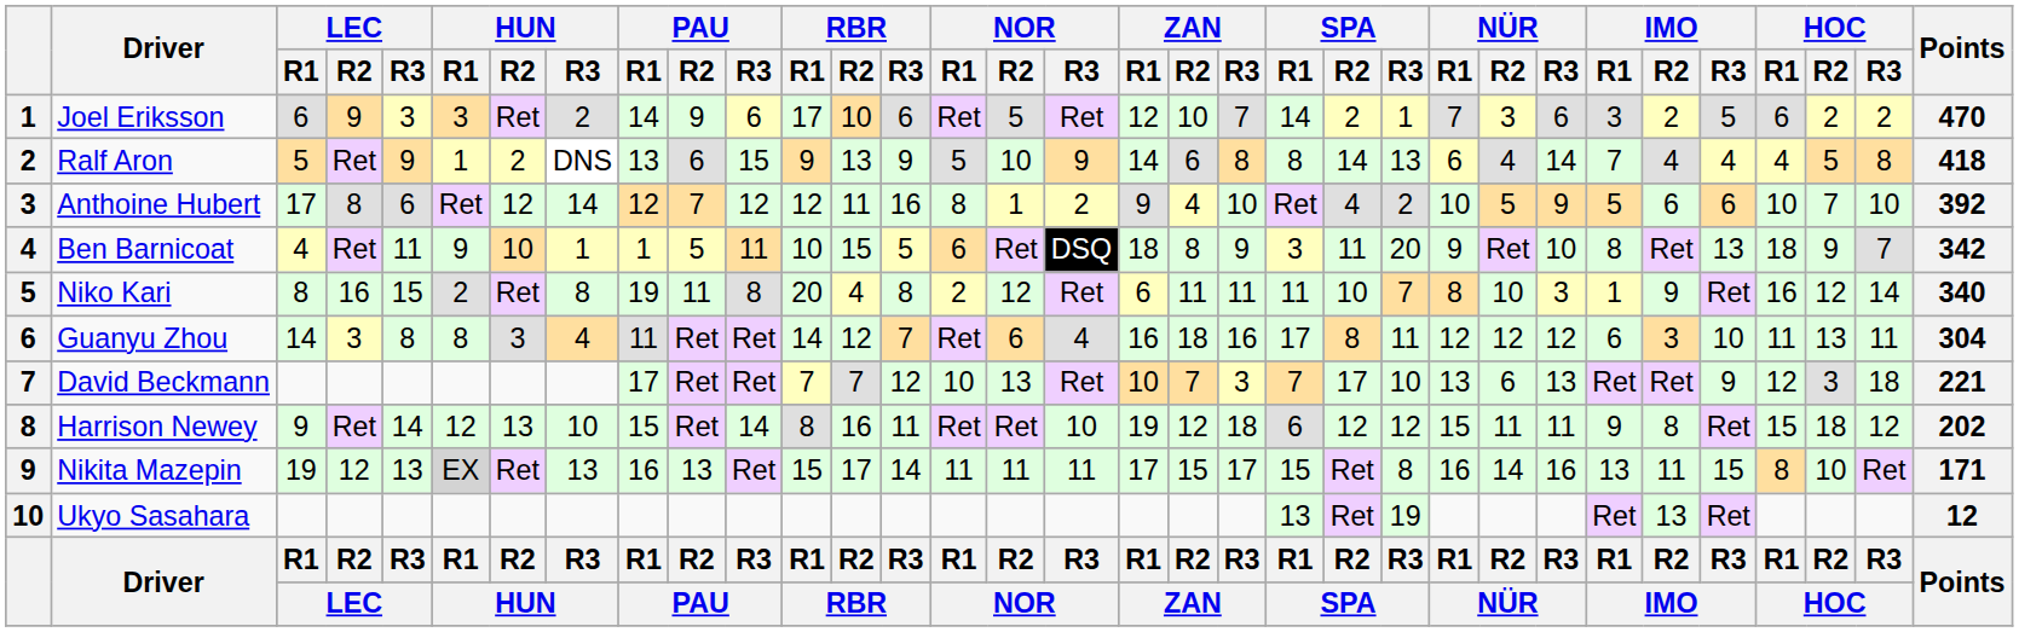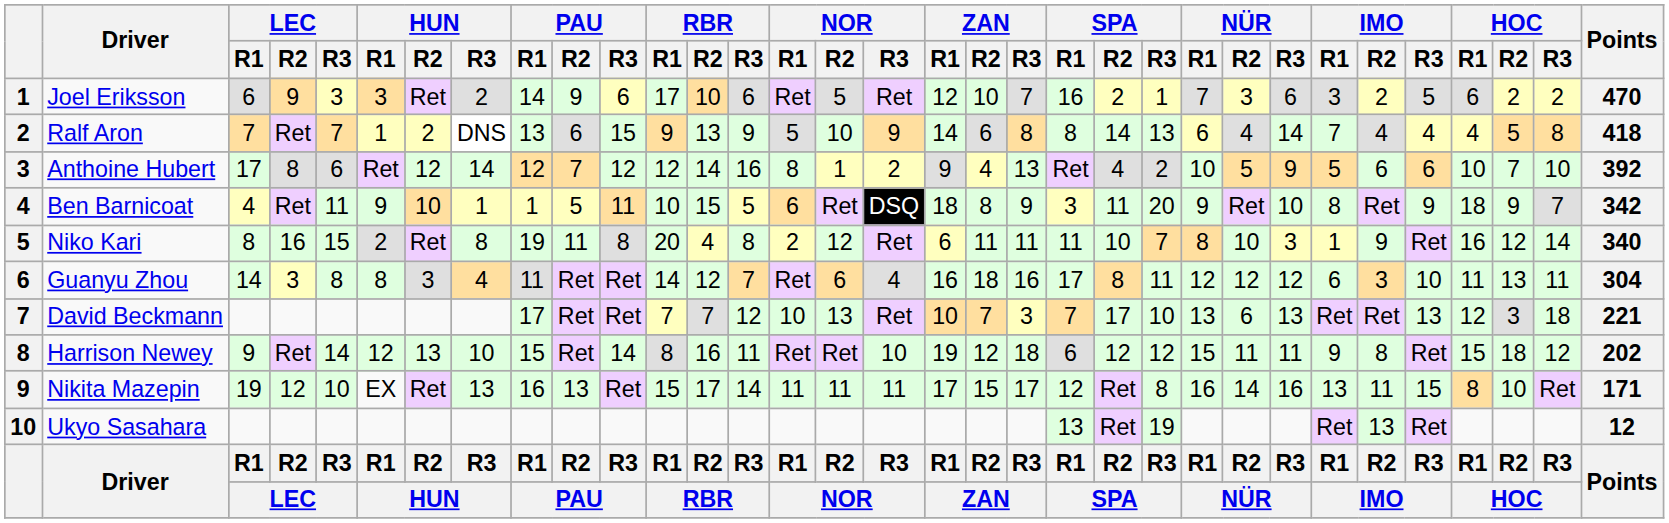 <table align=left| class="wikitable" style="font-size: 85%; text-align: center">
 <tr valign="top">
 <th rowspan="2" valign="middle"></th>
 <th rowspan="2" valign="middle">Driver</th>
 <th colspan=3><a href='#'>LEC</a><br></th>
 <th colspan=3><a href='#'>HUN</a><br></th>
 <th colspan=3><a href='#'>PAU</a><br></th>
 <th colspan=3><a href='#'>RBR</a><br></th>
 <th colspan=3><a href='#'>NOR</a><br></th>
 <th colspan=3><a href='#'>ZAN</a><br></th>
 <th colspan=3><a href='#'>SPA</a><br></th>
 <th colspan=3><a href='#'>NÜR</a><br></th>
 <th colspan=3><a href='#'>IMO</a><br></th>
 <th colspan=3><a href='#'>HOC</a><br></th>
 <th rowspan="2" valign="middle">Points</th>
 </tr>
 <tr>
 <th>R1</th>
 <th>R2</th>
 <th>R3</th>
 <th>R1</th>
 <th>R2</th>
 <th>R3</th>
 <th>R1</th>
 <th>R2</th>
 <th>R3</th>
 <th>R1</th>
 <th>R2</th>
 <th>R3</th>
 <th>R1</th>
 <th>R2</th>
 <th>R3</th>
 <th>R1</th>
 <th>R2</th>
 <th>R3</th>
 <th>R1</th>
 <th>R2</th>
 <th>R3</th>
 <th>R1</th>
 <th>R2</th>
 <th>R3</th>
 <th>R1</th>
 <th>R2</th>
 <th>R3</th>
 <th>R1</th>
 <th>R2</th>
 <th>R3</th>
 </tr>
 <tr>
 <th>1</th>
 <td align=left> <a href='#'>Joel Eriksson</a></td>
 <td style="background:#DFDFDF;">6</td>
 <td style="background:#FFDF9F;">9</td>
 <td style="background:#FFFFBF;">3</td>
 <td style="background:#FFDF9F;">3</td>
 <td style="background:#EFCFFF;">Ret</td>
 <td style="background:#DFDFDF;">2</td>
 <td style="background:#DFFFDF;">14</td>
 <td style="background:#DFFFDF;">9</td>
 <td style="background:#FFFFBF;">6</td>
 <td style="background:#DFFFDF;">17</td>
 <td style="background:#FFDF9F;">10</td>
 <td style="background:#DFDFDF;">6</td>
 <td style="background:#EFCFFF;">Ret</td>
 <td style="background:#DFDFDF;">5</td>
 <td style="background:#EFCFFF;">Ret</td>
 <td style="background:#DFFFDF;">12</td>
 <td style="background:#DFFFDF;">10</td>
 <td style="background:#DFDFDF;">7</td>
-<td style="background:#DFFFDF;">14</td>
+<td style="background:#DFFFDF;">16</td>
 <td style="background:#FFFFBF;">2</td>
 <td style="background:#FFFFBF;">1</td>
 <td style="background:#DFDFDF;">7</td>
 <td style="background:#FFFFBF;">3</td>
 <td style="background:#DFDFDF;">6</td>
 <td style="background:#DFDFDF;">3</td>
 <td style="background:#FFFFBF;">2</td>
 <td style="background:#DFDFDF;">5</td>
 <td style="background:#DFDFDF;">6</td>
 <td style="background:#FFFFBF;">2</td>
 <td style="background:#FFFFBF;">2</td>
 <th>470</th>
 </tr>
 <tr>
 <th>2</th>
 <td align=left> <a href='#'>Ralf Aron</a></td>
-<td style="background:#FFDF9F;">5</td>
+<td style="background:#FFDF9F;">7</td>
 <td style="background:#EFCFFF;">Ret</td>
-<td style="background:#FFDF9F;">9</td>
+<td style="background:#FFDF9F;">7</td>
 <td style="background:#FFFFBF;">1</td>
 <td style="background:#FFFFBF;">2</td>
 <td style="background:#FFFFFF;">DNS</td>
 <td style="background:#DFFFDF;">13</td>
 <td style="background:#DFDFDF;">6</td>
 <td style="background:#DFFFDF;">15</td>
 <td style="background:#FFDF9F;">9</td>
 <td style="background:#DFFFDF;">13</td>
 <td style="background:#DFFFDF;">9</td>
 <td style="background:#DFDFDF;">5</td>
 <td style="background:#DFFFDF;">10</td>
 <td style="background:#FFDF9F;">9</td>
 <td style="background:#DFFFDF;">14</td>
 <td style="background:#DFDFDF;">6</td>
 <td style="background:#FFDF9F;">8</td>
 <td style="background:#DFFFDF;">8</td>
 <td style="background:#DFFFDF;">14</td>
 <td style="background:#DFFFDF;">13</td>
 <td style="background:#FFFFBF;">6</td>
 <td style="background:#DFDFDF;">4</td>
 <td style="background:#DFFFDF;">14</td>
 <td style="background:#DFFFDF;">7</td>
 <td style="background:#DFDFDF;">4</td>
 <td style="background:#FFFFBF;">4</td>
 <td style="background:#FFFFBF;">4</td>
 <td style="background:#FFDF9F;">5</td>
 <td style="background:#FFDF9F;">8</td>
 <th>418</th>
 </tr>
 <tr>
 <th>3</th>
 <td align=left> <a href='#'>Anthoine Hubert</a></td>
 <td style="background:#DFFFDF;">17</td>
 <td style="background:#DFDFDF;">8</td>
 <td style="background:#DFDFDF;">6</td>
 <td style="background:#EFCFFF;">Ret</td>
 <td style="background:#DFFFDF;">12</td>
 <td style="background:#DFFFDF;">14</td>
 <td style="background:#FFDF9F;">12</td>
 <td style="background:#FFDF9F;">7</td>
 <td style="background:#DFFFDF;">12</td>
 <td style="background:#DFFFDF;">12</td>
-<td style="background:#DFFFDF;">11</td>
+<td style="background:#DFFFDF;">14</td>
 <td style="background:#DFFFDF;">16</td>
 <td style="background:#DFFFDF;">8</td>
 <td style="background:#FFFFBF;">1</td>
 <td style="background:#FFFFBF;">2</td>
 <td style="background:#DFDFDF;">9</td>
 <td style="background:#FFFFBF;">4</td>
-<td style="background:#DFFFDF;">10</td>
+<td style="background:#DFFFDF;">13</td>
 <td style="background:#EFCFFF;">Ret</td>
 <td style="background:#DFDFDF;">4</td>
 <td style="background:#DFDFDF;">2</td>
 <td style="background:#DFFFDF;">10</td>
 <td style="background:#FFDF9F;">5</td>
 <td style="background:#FFDF9F;">9</td>
 <td style="background:#FFDF9F;">5</td>
 <td style="background:#DFFFDF;">6</td>
 <td style="background:#FFDF9F;">6</td>
 <td style="background:#DFFFDF;">10</td>
 <td style="background:#DFFFDF;">7</td>
 <td style="background:#DFFFDF;">10</td>
 <th>392</th>
 </tr>
 <tr>
 <th>4</th>
 <td align=left> <a href='#'>Ben Barnicoat</a></td>
 <td style="background:#FFFFBF;">4</td>
 <td style="background:#EFCFFF;">Ret</td>
 <td style="background:#DFFFDF;">11</td>
 <td style="background:#DFFFDF;">9</td>
 <td style="background:#FFDF9F;">10</td>
 <td style="background:#FFFFBF;">1</td>
 <td style="background:#FFFFBF;">1</td>
 <td style="background:#FFFFBF;">5</td>
 <td style="background:#FFDF9F;">11</td>
 <td style="background:#DFFFDF;">10</td>
 <td style="background:#DFFFDF;">15</td>
 <td style="background:#FFFFBF;">5</td>
 <td style="background:#FFDF9F;">6</td>
 <td style="background:#EFCFFF;">Ret</td>
 <td style="background:#000000; color:white;">DSQ</td>
 <td style="background:#DFFFDF;">18</td>
 <td style="background:#DFFFDF;">8</td>
 <td style="background:#DFFFDF;">9</td>
 <td style="background:#FFFFBF;">3</td>
 <td style="background:#DFFFDF;">11</td>
 <td style="background:#DFFFDF;">20</td>
 <td style="background:#DFFFDF;">9</td>
 <td style="background:#EFCFFF;">Ret</td>
 <td style="background:#DFFFDF;">10</td>
 <td style="background:#DFFFDF;">8</td>
 <td style="background:#EFCFFF;">Ret</td>
-<td style="background:#DFFFDF;">13</td>
+<td style="background:#DFFFDF;">9</td>
 <td style="background:#DFFFDF;">18</td>
 <td style="background:#DFFFDF;">9</td>
 <td style="background:#DFDFDF;">7</td>
 <th>342</th>
 </tr>
 <tr>
 <th>5</th>
 <td align=left> <a href='#'>Niko Kari</a></td>
 <td style="background:#DFFFDF;">8</td>
 <td style="background:#DFFFDF;">16</td>
 <td style="background:#DFFFDF;">15</td>
 <td style="background:#DFDFDF;">2</td>
 <td style="background:#EFCFFF;">Ret</td>
 <td style="background:#DFFFDF;">8</td>
 <td style="background:#DFFFDF;">19</td>
 <td style="background:#DFFFDF;">11</td>
 <td style="background:#DFDFDF;">8</td>
 <td style="background:#DFFFDF;">20</td>
 <td style="background:#FFFFBF;">4</td>
 <td style="background:#DFFFDF;">8</td>
 <td style="background:#FFFFBF;">2</td>
 <td style="background:#DFFFDF;">12</td>
 <td style="background:#EFCFFF;">Ret</td>
 <td style="background:#FFFFBF;">6</td>
 <td style="background:#DFFFDF;">11</td>
 <td style="background:#DFFFDF;">11</td>
 <td style="background:#DFFFDF;">11</td>
 <td style="background:#DFFFDF;">10</td>
 <td style="background:#FFDF9F;">7</td>
 <td style="background:#FFDF9F;">8</td>
 <td style="background:#DFFFDF;">10</td>
 <td style="background:#FFFFBF;">3</td>
 <td style="background:#FFFFBF;">1</td>
 <td style="background:#DFFFDF;">9</td>
 <td style="background:#EFCFFF;">Ret</td>
 <td style="background:#DFFFDF;">16</td>
 <td style="background:#DFFFDF;">12</td>
 <td style="background:#DFFFDF;">14</td>
 <th>340</th>
 </tr>
 <tr>
 <th>6</th>
 <td align=left> <a href='#'>Guanyu Zhou</a></td>
 <td style="background:#DFFFDF;">14</td>
 <td style="background:#FFFFBF;">3</td>
 <td style="background:#DFFFDF;">8</td>
 <td style="background:#DFFFDF;">8</td>
 <td style="background:#DFDFDF;">3</td>
 <td style="background:#FFDF9F;">4</td>
 <td style="background:#DFDFDF;">11</td>
 <td style="background:#EFCFFF;">Ret</td>
 <td style="background:#EFCFFF;">Ret</td>
 <td style="background:#DFFFDF;">14</td>
 <td style="background:#DFFFDF;">12</td>
 <td style="background:#FFDF9F;">7</td>
 <td style="background:#EFCFFF;">Ret</td>
 <td style="background:#FFDF9F;">6</td>
 <td style="background:#DFDFDF;">4</td>
 <td style="background:#DFFFDF;">16</td>
 <td style="background:#DFFFDF;">18</td>
 <td style="background:#DFFFDF;">16</td>
 <td style="background:#DFFFDF;">17</td>
 <td style="background:#FFDF9F;">8</td>
 <td style="background:#DFFFDF;">11</td>
 <td style="background:#DFFFDF;">12</td>
 <td style="background:#DFFFDF;">12</td>
 <td style="background:#DFFFDF;">12</td>
 <td style="background:#DFFFDF;">6</td>
 <td style="background:#FFDF9F;">3</td>
 <td style="background:#DFFFDF;">10</td>
 <td style="background:#DFFFDF;">11</td>
 <td style="background:#DFFFDF;">13</td>
 <td style="background:#DFFFDF;">11</td>
 <th>304</th>
 </tr>
 <tr>
 <th>7</th>
 <td align=left nowrap> <a href='#'>David Beckmann</a></td>
 <td></td>
 <td></td>
 <td></td>
 <td></td>
 <td></td>
 <td></td>
 <td style="background:#DFFFDF;">17</td>
 <td style="background:#EFCFFF;">Ret</td>
 <td style="background:#EFCFFF;">Ret</td>
 <td style="background:#FFFFBF;">7</td>
 <td style="background:#DFDFDF;">7</td>
 <td style="background:#DFFFDF;">12</td>
 <td style="background:#DFFFDF;">10</td>
 <td style="background:#DFFFDF;">13</td>
 <td style="background:#EFCFFF;">Ret</td>
 <td style="background:#FFDF9F;">10</td>
 <td style="background:#FFDF9F;">7</td>
 <td style="background:#FFFFBF;">3</td>
 <td style="background:#FFDF9F;">7</td>
 <td style="background:#DFFFDF;">17</td>
 <td style="background:#DFFFDF;">10</td>
 <td style="background:#DFFFDF;">13</td>
 <td style="background:#DFFFDF;">6</td>
 <td style="background:#DFFFDF;">13</td>
 <td style="background:#EFCFFF;">Ret</td>
 <td style="background:#EFCFFF;">Ret</td>
-<td style="background:#DFFFDF;">9</td>
+<td style="background:#DFFFDF;">13</td>
 <td style="background:#DFFFDF;">12</td>
 <td style="background:#DFDFDF;">3</td>
 <td style="background:#DFFFDF;">18</td>
 <th>221</th>
 </tr>
 <tr>
 <th>8</th>
 <td align=left> <a href='#'>Harrison Newey</a></td>
 <td style="background:#DFFFDF;">9</td>
 <td style="background:#EFCFFF;">Ret</td>
 <td style="background:#DFFFDF;">14</td>
 <td style="background:#DFFFDF;">12</td>
 <td style="background:#DFFFDF;">13</td>
 <td style="background:#DFFFDF;">10</td>
 <td style="background:#DFFFDF;">15</td>
 <td style="background:#EFCFFF;">Ret</td>
 <td style="background:#DFFFDF;">14</td>
 <td style="background:#DFDFDF;">8</td>
 <td style="background:#DFFFDF;">16</td>
 <td style="background:#DFFFDF;">11</td>
 <td style="background:#EFCFFF;">Ret</td>
 <td style="background:#EFCFFF;">Ret</td>
 <td style="background:#DFFFDF;">10</td>
 <td style="background:#DFFFDF;">19</td>
 <td style="background:#DFFFDF;">12</td>
 <td style="background:#DFFFDF;">18</td>
 <td style="background:#DFDFDF;">6</td>
 <td style="background:#DFFFDF;">12</td>
 <td style="background:#DFFFDF;">12</td>
 <td style="background:#DFFFDF;">15</td>
 <td style="background:#DFFFDF;">11</td>
 <td style="background:#DFFFDF;">11</td>
 <td style="background:#DFFFDF;">9</td>
 <td style="background:#DFFFDF;">8</td>
 <td style="background:#EFCFFF;">Ret</td>
 <td style="background:#DFFFDF;">15</td>
 <td style="background:#DFFFDF;">18</td>
 <td style="background:#DFFFDF;">12</td>
 <th>202</th>
 </tr>
 <tr>
 <th>9</th>
 <td align=left> <a href='#'>Nikita Mazepin</a></td>
 <td style="background:#DFFFDF;">19</td>
 <td style="background:#DFFFDF;">12</td>
-<td style="background:#DFFFDF;">13</td>
-<td style="background: lightgrey;">EX</td>
+<td style="background:#DFFFDF;">10</td>
+<td>EX</td>
 <td style="background:#EFCFFF;">Ret</td>
 <td style="background:#DFFFDF;">13</td>
 <td style="background:#DFFFDF;">16</td>
 <td style="background:#DFFFDF;">13</td>
 <td style="background:#EFCFFF;">Ret</td>
 <td style="background:#DFFFDF;">15</td>
 <td style="background:#DFFFDF;">17</td>
 <td style="background:#DFFFDF;">14</td>
 <td style="background:#DFFFDF;">11</td>
 <td style="background:#DFFFDF;">11</td>
 <td style="background:#DFFFDF;">11</td>
 <td style="background:#DFFFDF;">17</td>
 <td style="background:#DFFFDF;">15</td>
 <td style="background:#DFFFDF;">17</td>
-<td style="background:#DFFFDF;">15</td>
+<td style="background:#DFFFDF;">12</td>
 <td style="background:#EFCFFF;">Ret</td>
 <td style="background:#DFFFDF;">8</td>
 <td style="background:#DFFFDF;">16</td>
 <td style="background:#DFFFDF;">14</td>
 <td style="background:#DFFFDF;">16</td>
 <td style="background:#DFFFDF;">13</td>
 <td style="background:#DFFFDF;">11</td>
 <td style="background:#DFFFDF;">15</td>
 <td style="background:#FFDF9F;">8</td>
 <td style="background:#DFFFDF;">10</td>
 <td style="background:#EFCFFF;">Ret</td>
 <th>171</th>
 </tr>
 <tr>
 <th>10</th>
 <td align=left> <a href='#'>Ukyo Sasahara</a></td>
 <td></td>
 <td></td>
 <td></td>
 <td></td>
 <td></td>
 <td></td>
 <td></td>
 <td></td>
 <td></td>
 <td></td>
 <td></td>
 <td></td>
 <td></td>
 <td></td>
 <td></td>
 <td></td>
 <td></td>
 <td></td>
 <td style="background:#DFFFDF;">13</td>
 <td style="background:#EFCFFF;">Ret</td>
 <td style="background:#DFFFDF;">19</td>
 <td></td>
 <td></td>
 <td></td>
 <td style="background:#EFCFFF;">Ret</td>
 <td style="background:#DFFFDF;">13</td>
 <td style="background:#EFCFFF;">Ret</td>
 <td></td>
 <td></td>
 <td></td>
 <th>12</th>
 </tr>
 <tr>
 <th rowspan="2"></th>
 <th rowspan="2">Driver</th>
 <th>R1</th>
 <th>R2</th>
 <th>R3</th>
 <th>R1</th>
 <th>R2</th>
 <th>R3</th>
 <th>R1</th>
 <th>R2</th>
 <th>R3</th>
 <th>R1</th>
 <th>R2</th>
 <th>R3</th>
 <th>R1</th>
 <th>R2</th>
 <th>R3</th>
 <th>R1</th>
 <th>R2</th>
 <th>R3</th>
 <th>R1</th>
 <th>R2</th>
 <th>R3</th>
 <th>R1</th>
 <th>R2</th>
 <th>R3</th>
 <th>R1</th>
 <th>R2</th>
 <th>R3</th>
 <th>R1</th>
 <th>R2</th>
 <th>R3</th>
 <th rowspan="2">Points</th>
 </tr>
 <tr>
 <th colspan="3"><a href='#'>LEC</a><br></th>
 <th colspan="3"><a href='#'>HUN</a><br></th>
 <th colspan="3"><a href='#'>PAU</a><br></th>
 <th colspan="3"><a href='#'>RBR</a><br></th>
 <th colspan="3"><a href='#'>NOR</a><br></th>
 <th colspan="3"><a href='#'>ZAN</a><br></th>
 <th colspan="3"><a href='#'>SPA</a><br></th>
 <th colspan="3"><a href='#'>NÜR</a><br></th>
 <th colspan="3"><a href='#'>IMO</a><br></th>
 <th colspan="3"><a href='#'>HOC</a><br></th>
 </tr>
 </table>
